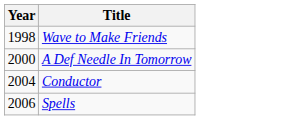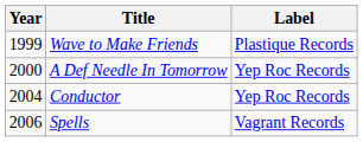 <table class="wikitable">
 <tr>
 <th>Year</th>
 <th>Title</th>
+<th>Label</th>
 </tr>
 <tr>
-<td>1998</td>
+<td>1999</td>
 <td><em><a href='#'>Wave to Make Friends</a></em></td>
+<td><a href='#'>Plastique Records</a></td>
 </tr>
 <tr>
 <td>2000</td>
 <td><em><a href='#'>A Def Needle In Tomorrow</a></em></td>
+<td><a href='#'>Yep Roc Records</a></td>
 </tr>
 <tr>
 <td>2004</td>
 <td><em><a href='#'>Conductor</a></em></td>
+<td><a href='#'>Yep Roc Records</a></td>
 </tr>
 <tr>
 <td>2006</td>
 <td><em><a href='#'>Spells</a></em></td>
+<td><a href='#'>Vagrant Records</a></td>
 </tr>
 </table>
